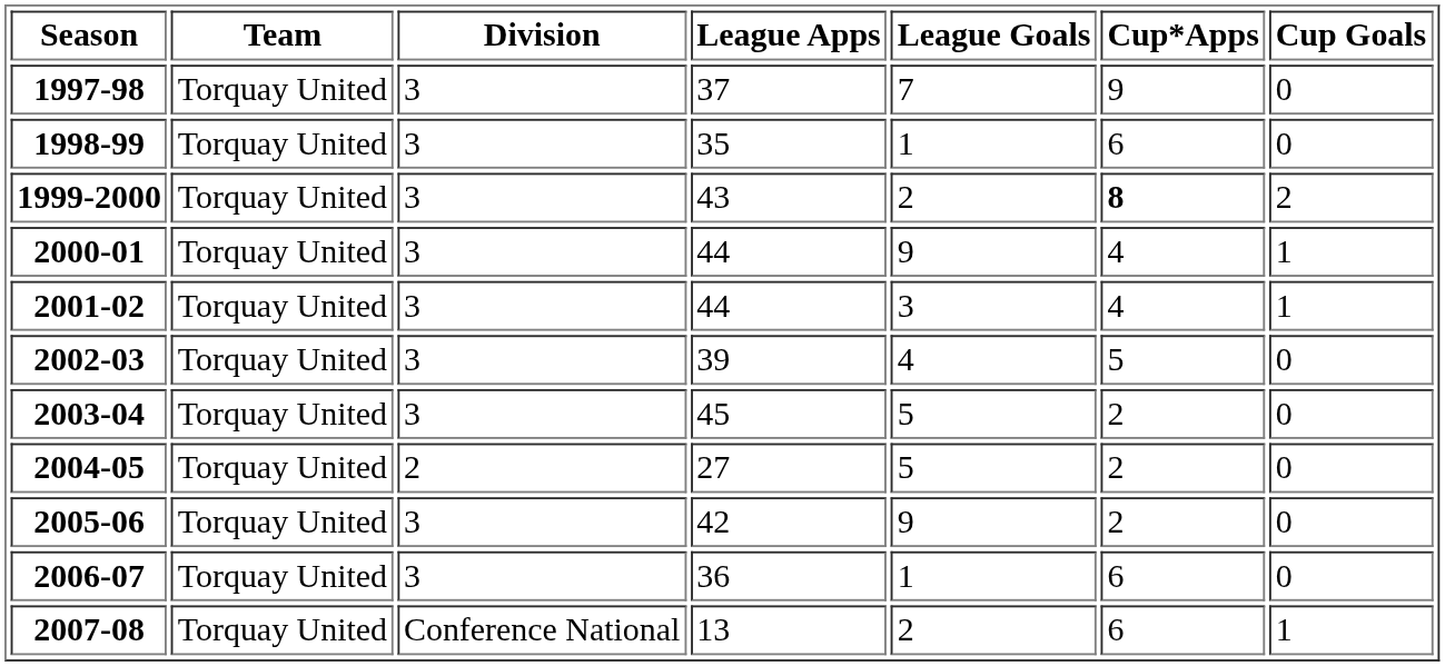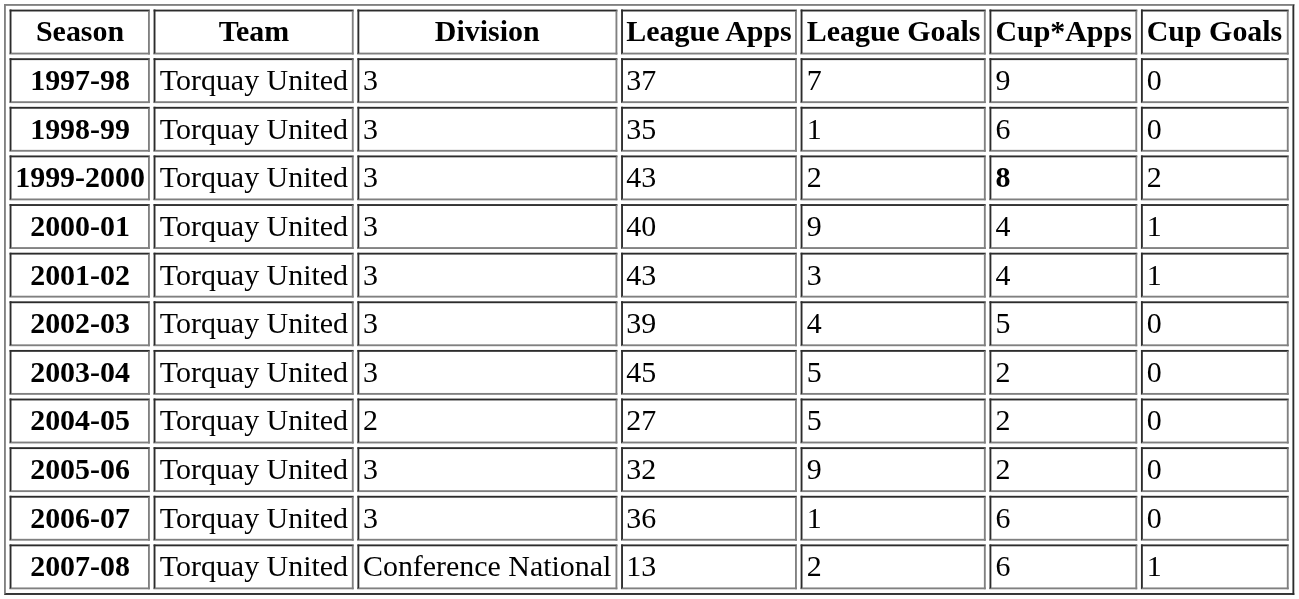 <table border="1" cellpadding="2">
 <tr>
 <th>Season</th>
 <th>Team</th>
 <th>Division</th>
 <th>League Apps</th>
 <th>League Goals</th>
 <th>Cup*Apps</th>
 <th>Cup Goals</th>
 </tr>
 <tr>
 <th>1997-98</th>
 <td>Torquay United</td>
 <td>3</td>
 <td>37</td>
 <td>7</td>
 <td>9</td>
 <td>0</td>
 </tr>
 <tr>
 <th>1998-99</th>
 <td>Torquay United</td>
 <td>3</td>
 <td>35</td>
 <td>1</td>
 <td>6</td>
 <td>0</td>
 </tr>
 <tr>
 <th>1999-2000</th>
 <td>Torquay United</td>
 <td>3</td>
 <td>43</td>
 <td>2</td>
 <td><strong>8</strong></td>
 <td>2</td>
 </tr>
 <tr>
 <th>2000-01</th>
 <td>Torquay United</td>
 <td>3</td>
-<td>44</td>
+<td>40</td>
 <td>9</td>
 <td>4</td>
 <td>1</td>
 </tr>
 <tr>
 <th>2001-02</th>
 <td>Torquay United</td>
 <td>3</td>
-<td>44</td>
+<td>43</td>
 <td>3</td>
 <td>4</td>
 <td>1</td>
 </tr>
 <tr>
 <th>2002-03</th>
 <td>Torquay United</td>
 <td>3</td>
 <td>39</td>
 <td>4</td>
 <td>5</td>
 <td>0</td>
 </tr>
 <tr>
 <th>2003-04</th>
 <td>Torquay United</td>
 <td>3</td>
 <td>45</td>
 <td>5</td>
 <td>2</td>
 <td>0</td>
 </tr>
 <tr>
 <th>2004-05</th>
 <td>Torquay United</td>
 <td>2</td>
 <td>27</td>
 <td>5</td>
 <td>2</td>
 <td>0</td>
 </tr>
 <tr>
 <th>2005-06</th>
 <td>Torquay United</td>
 <td>3</td>
-<td>42</td>
+<td>32</td>
 <td>9</td>
 <td>2</td>
 <td>0</td>
 </tr>
 <tr>
 <th>2006-07</th>
 <td>Torquay United</td>
 <td>3</td>
 <td>36</td>
 <td>1</td>
 <td>6</td>
 <td>0</td>
 </tr>
 <tr>
 <th>2007-08</th>
 <td>Torquay United</td>
 <td>Conference National</td>
 <td>13</td>
 <td>2</td>
 <td>6</td>
 <td>1</td>
 </tr>
 </table>
